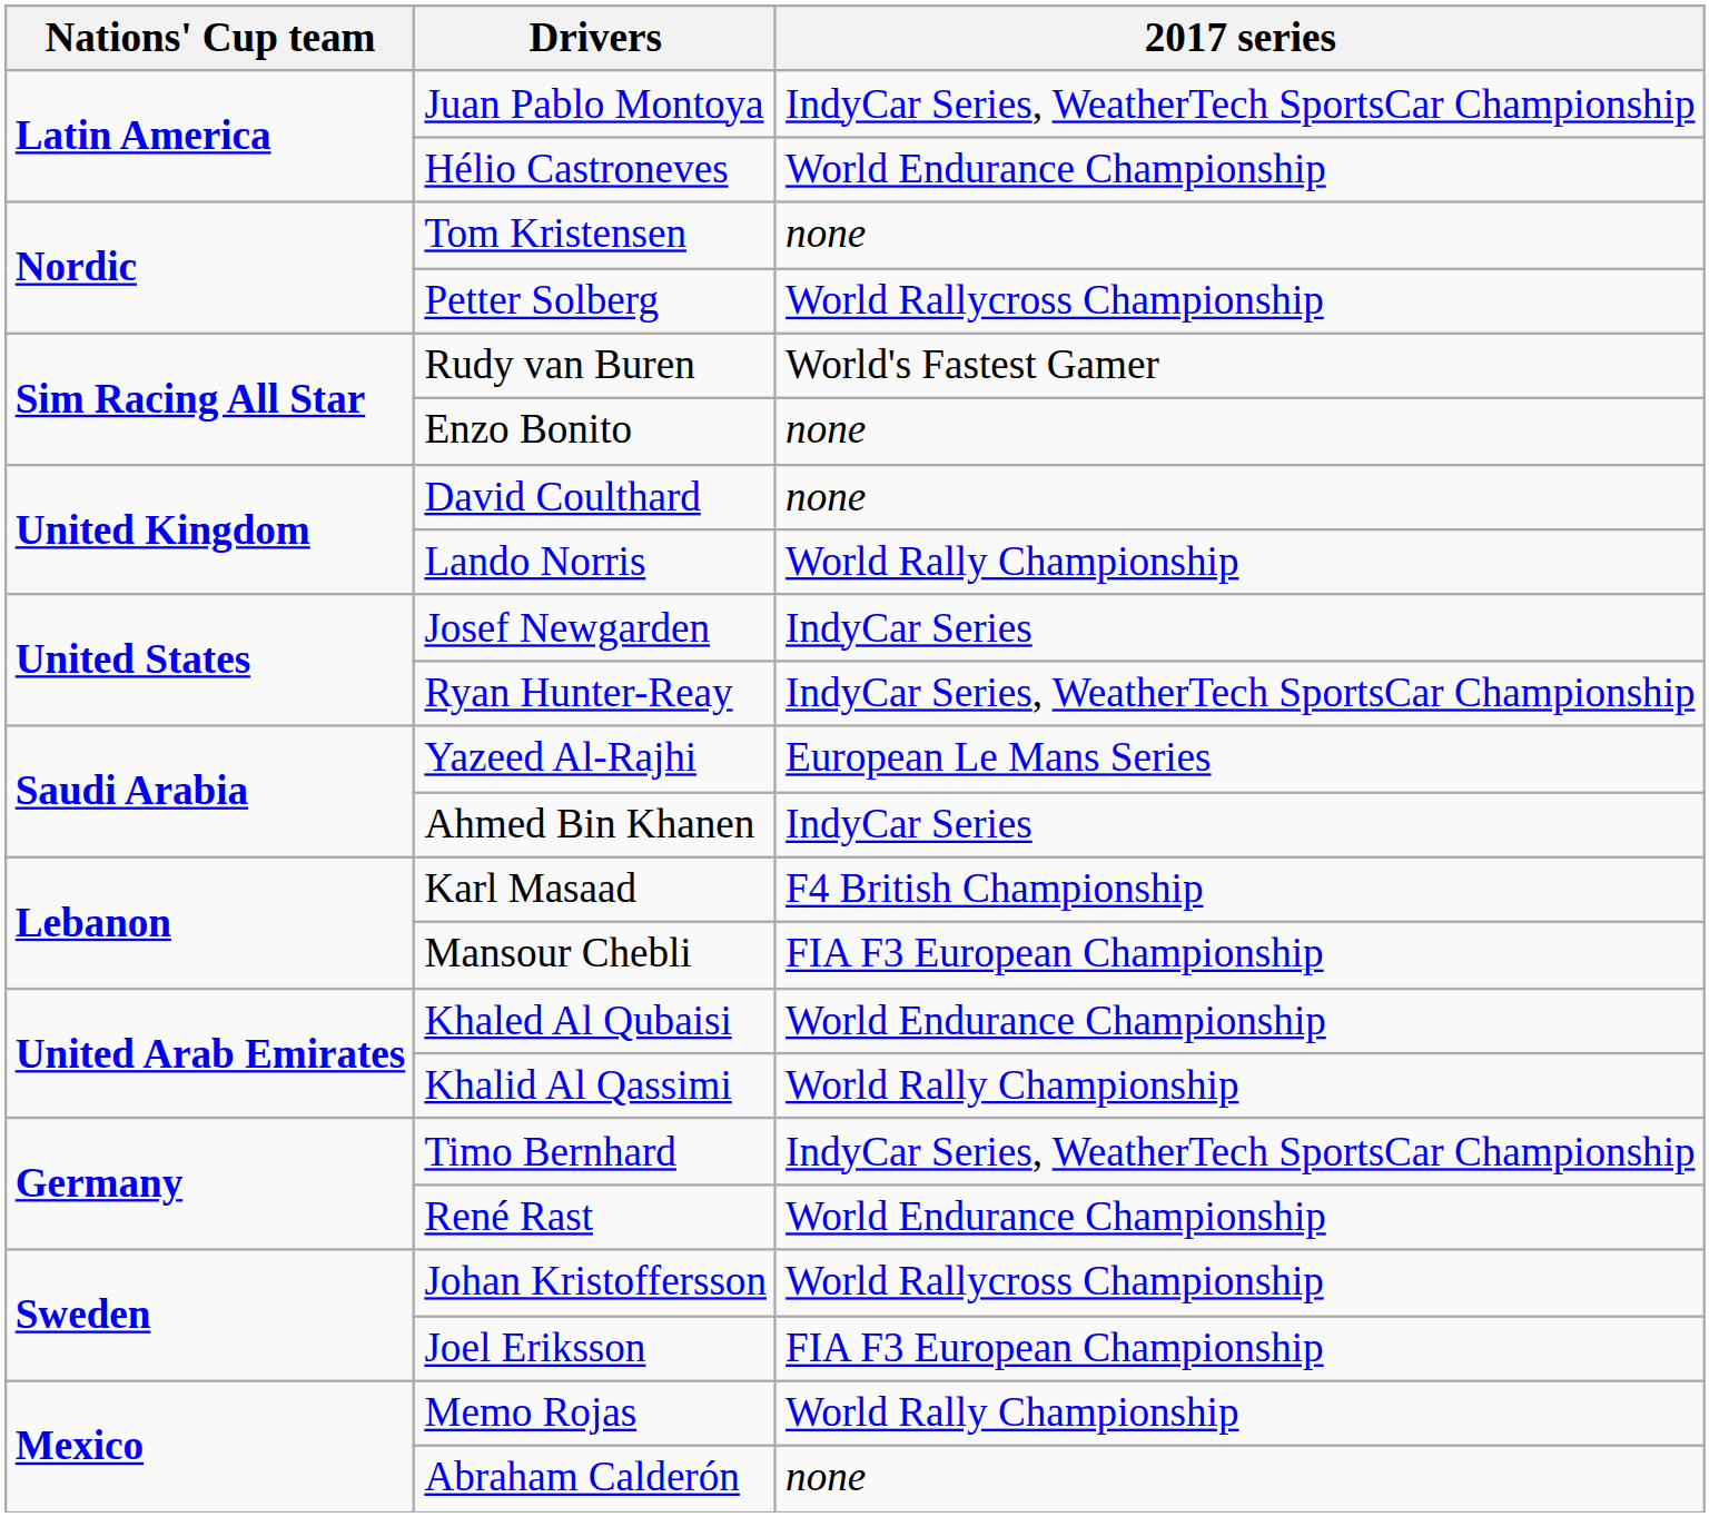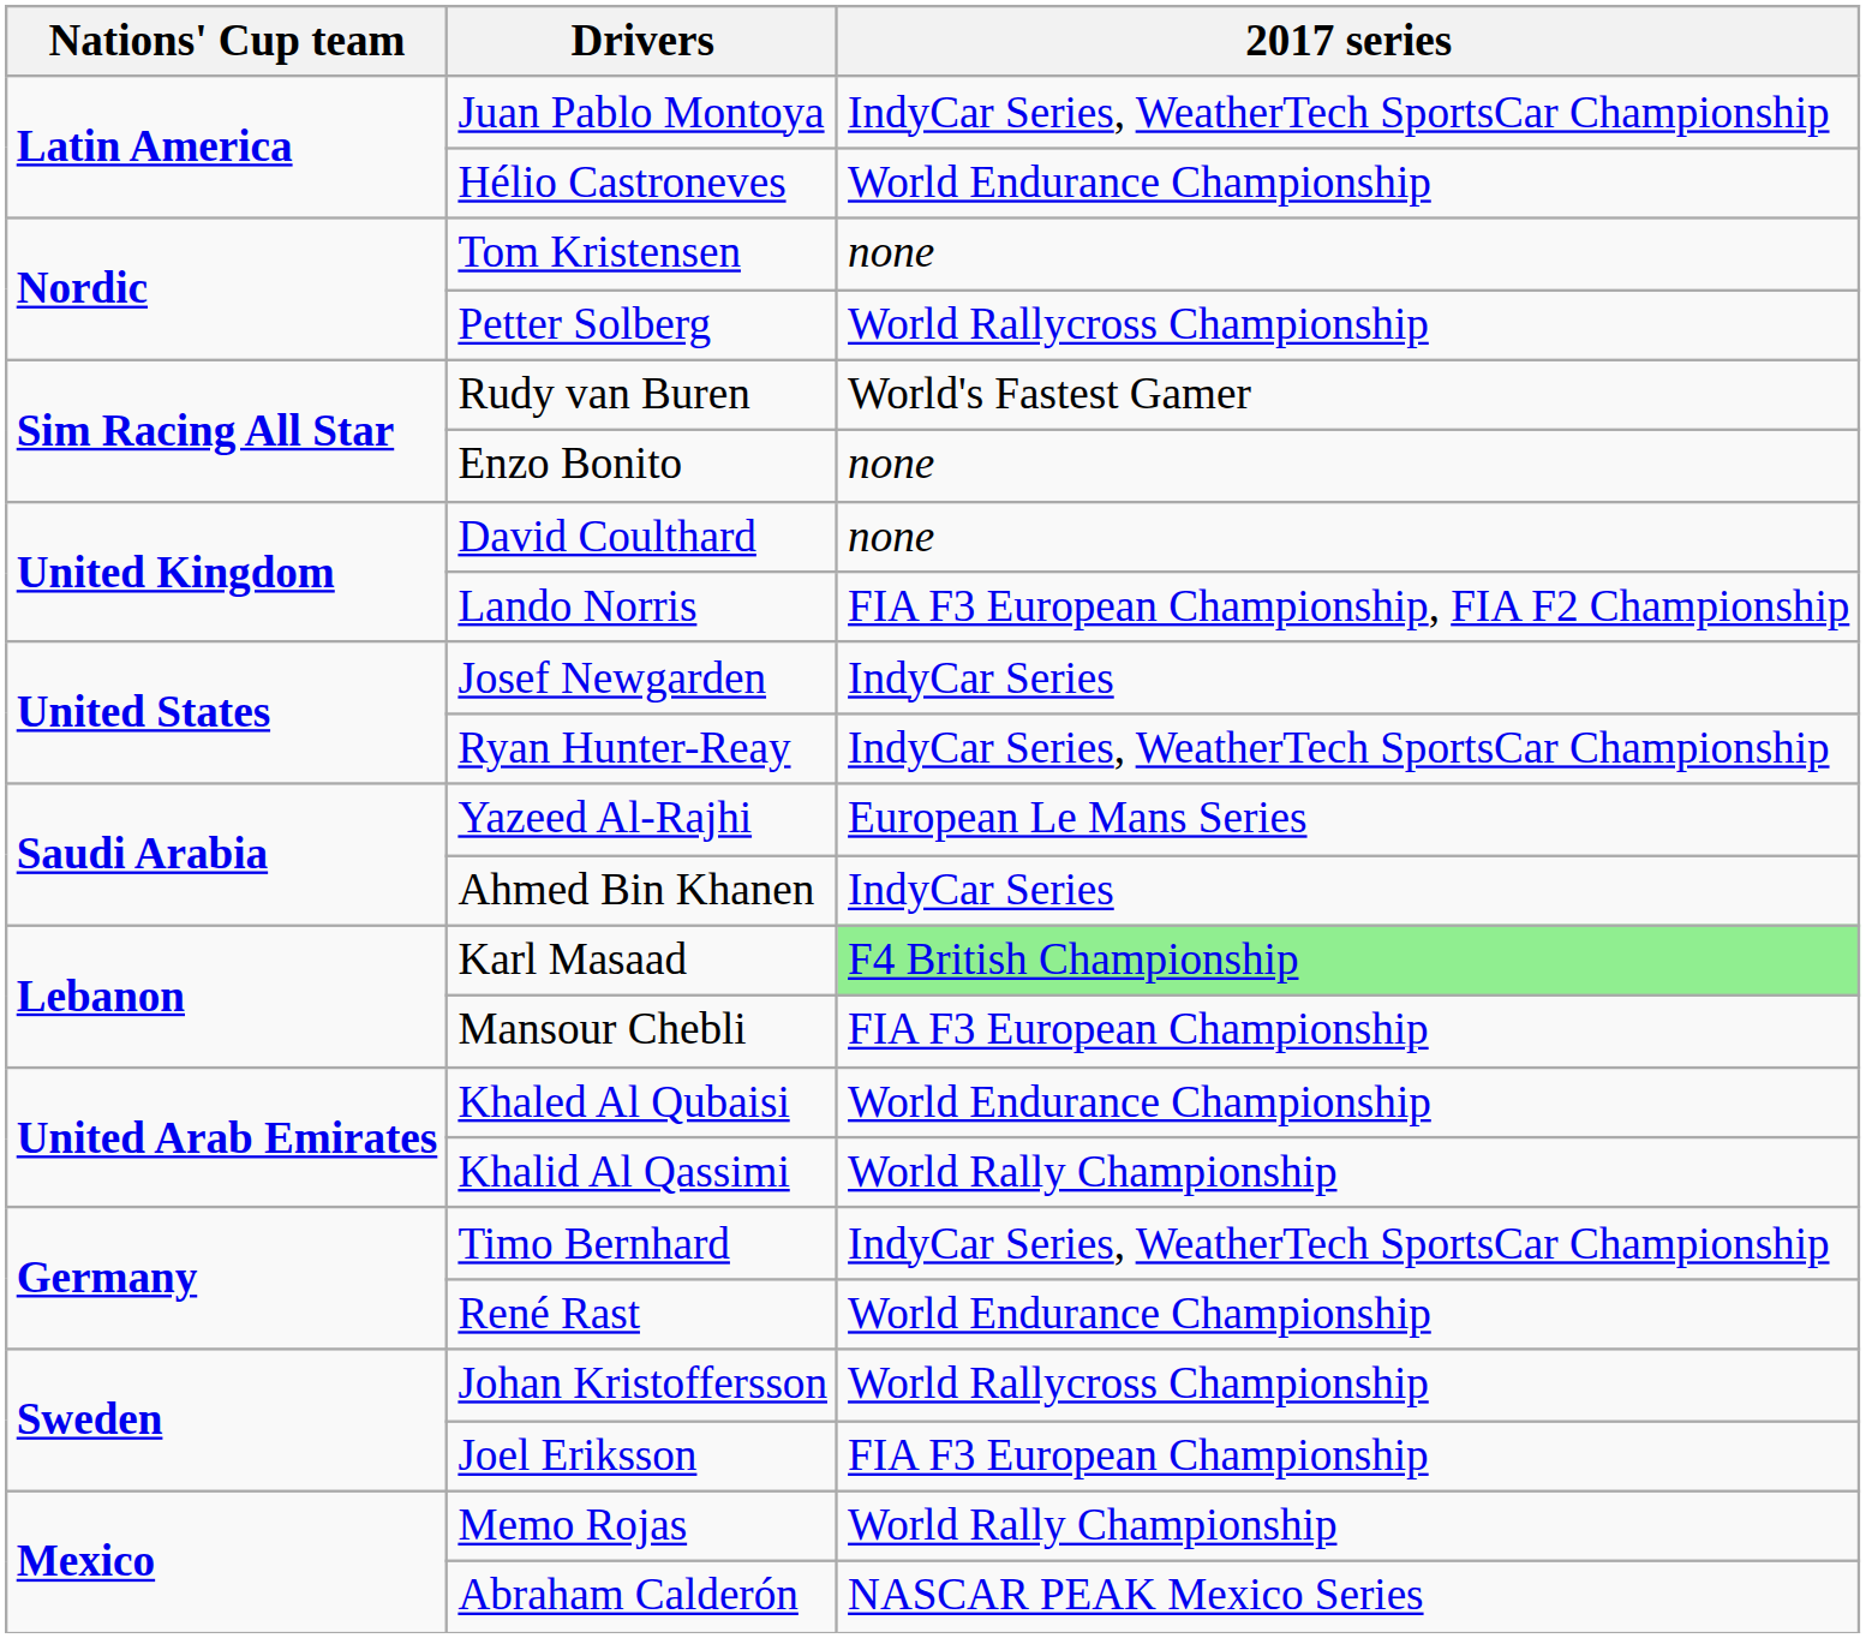 <table class="wikitable">
 <tr>
 <th>Nations' Cup team</th>
 <th>Drivers</th>
 <th>2017 series</th>
 </tr>
 <tr>
 <td rowspan=2><strong><a href='#'>Latin America</a></strong></td>
 <td> <a href='#'>Juan Pablo Montoya</a></td>
 <td><a href='#'>IndyCar Series</a>, <a href='#'>WeatherTech SportsCar Championship</a></td>
 </tr>
 <tr>
 <td> <a href='#'>Hélio Castroneves</a></td>
 <td><a href='#'>World Endurance Championship</a></td>
 </tr>
 <tr>
 <td rowspan=2><strong><a href='#'>Nordic</a></strong></td>
 <td> <a href='#'>Tom Kristensen</a></td>
 <td><em>none</em></td>
 </tr>
 <tr>
 <td> <a href='#'>Petter Solberg</a></td>
 <td><a href='#'>World Rallycross Championship</a></td>
 </tr>
 <tr>
 <td rowspan=2><strong><a href='#'>Sim Racing All Star</a></strong></td>
 <td> Rudy van Buren</td>
 <td>World's Fastest Gamer</td>
 </tr>
 <tr>
 <td> Enzo Bonito</td>
 <td><em>none</em></td>
 </tr>
 <tr>
 <td rowspan=2><strong><a href='#'>United Kingdom</a></strong></td>
 <td> <a href='#'>David Coulthard</a></td>
 <td><em>none</em></td>
 </tr>
 <tr>
 <td> <a href='#'>Lando Norris</a></td>
-<td><a href='#'>World Rally Championship</a></td>
+<td><a href='#'>FIA F3 European Championship</a>, <a href='#'>FIA F2 Championship</a></td>
 </tr>
 <tr>
 <td rowspan=2><strong><a href='#'>United States</a></strong></td>
 <td> <a href='#'>Josef Newgarden</a></td>
 <td><a href='#'>IndyCar Series</a></td>
 </tr>
 <tr>
 <td> <a href='#'>Ryan Hunter-Reay</a></td>
 <td><a href='#'>IndyCar Series</a>, <a href='#'>WeatherTech SportsCar Championship</a></td>
 </tr>
 <tr>
 <td rowspan=2><strong><a href='#'>Saudi Arabia</a></strong></td>
 <td> <a href='#'>Yazeed Al-Rajhi</a></td>
 <td><a href='#'>European Le Mans Series</a></td>
 </tr>
 <tr>
 <td> Ahmed Bin Khanen</td>
 <td><a href='#'>IndyCar Series</a></td>
 </tr>
 <tr>
 <td rowspan=2><strong><a href='#'>Lebanon</a></strong></td>
 <td> Karl Masaad</td>
-<td><a href='#'>F4 British Championship</a></td>
+<td style="background: lightgreen;"><a href='#'>F4 British Championship</a></td>
 </tr>
 <tr>
 <td> Mansour Chebli</td>
 <td><a href='#'>FIA F3 European Championship</a></td>
 </tr>
 <tr>
 <td rowspan=2><strong><a href='#'>United Arab Emirates</a></strong></td>
 <td> <a href='#'>Khaled Al Qubaisi</a></td>
 <td><a href='#'>World Endurance Championship</a></td>
 </tr>
 <tr>
 <td> <a href='#'>Khalid Al Qassimi</a></td>
 <td><a href='#'>World Rally Championship</a></td>
 </tr>
 <tr>
 <td rowspan=2><strong><a href='#'>Germany</a></strong></td>
 <td> <a href='#'>Timo Bernhard</a></td>
 <td><a href='#'>IndyCar Series</a>, <a href='#'>WeatherTech SportsCar Championship</a></td>
 </tr>
 <tr>
 <td> <a href='#'>René Rast</a></td>
 <td><a href='#'>World Endurance Championship</a></td>
 </tr>
 <tr>
 <td rowspan=2><strong><a href='#'>Sweden</a></strong></td>
 <td> <a href='#'>Johan Kristoffersson</a></td>
 <td><a href='#'>World Rallycross Championship</a></td>
 </tr>
 <tr>
 <td> <a href='#'>Joel Eriksson</a></td>
 <td><a href='#'>FIA F3 European Championship</a></td>
 </tr>
 <tr>
 <td rowspan=2><strong><a href='#'>Mexico</a></strong></td>
 <td> <a href='#'>Memo Rojas</a></td>
 <td><a href='#'>World Rally Championship</a></td>
 </tr>
 <tr>
 <td> <a href='#'>Abraham Calderón</a></td>
-<td><em>none</em></td>
+<td><a href='#'>NASCAR PEAK Mexico Series</a></td>
 </tr>
 </table>
